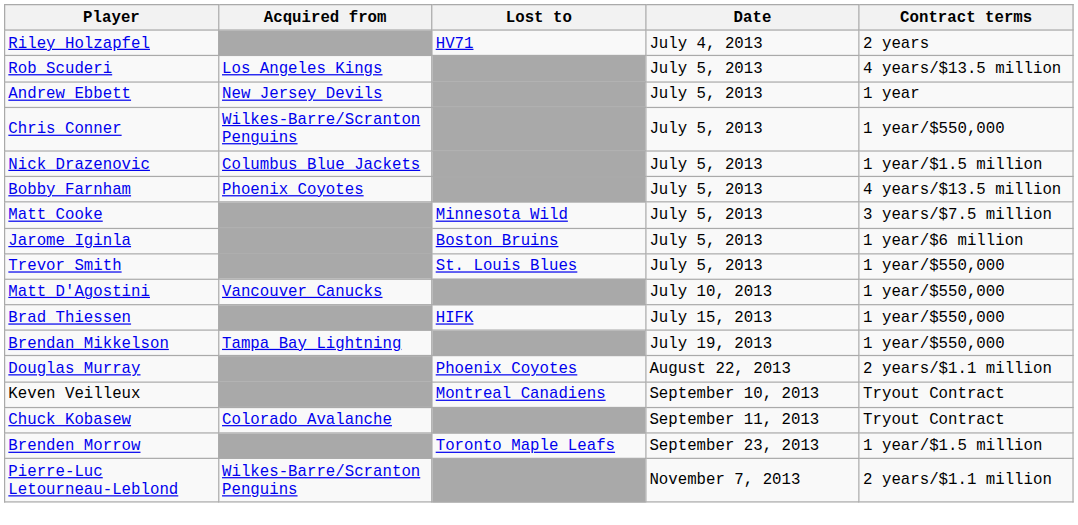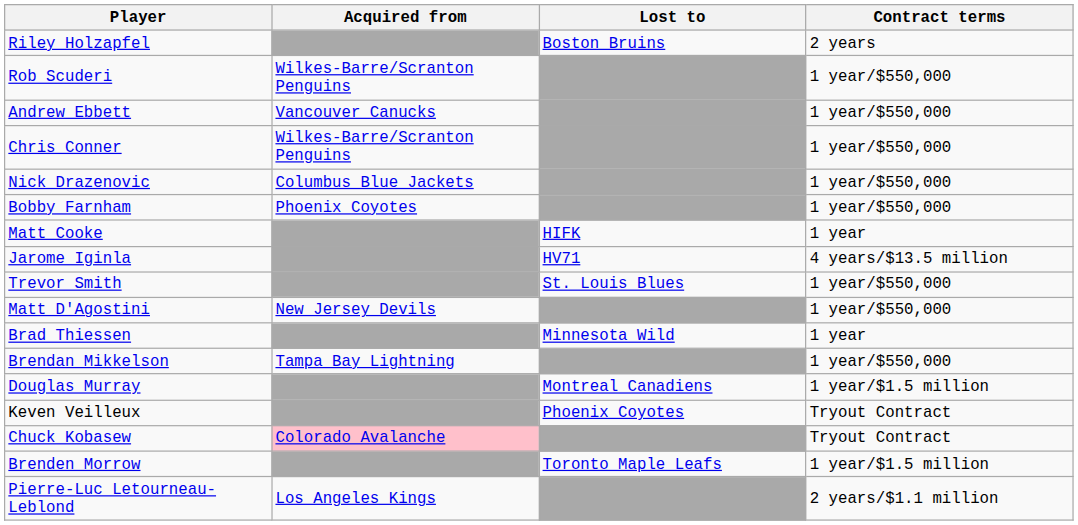 <table class="wikitable" style="width:100%;">
 <tr style="text-align:center; background:#ddd;">
 <th style="width:20%;">Player</th>
 <th style="width:20%;">Acquired from</th>
 <th style="width:20%;">Lost to</th>
-<th style="width:20%;">Date</th>
 <th style="width:20%;">Contract terms</th>
 </tr>
 <tr>
 <td><a href='#'>Riley Holzapfel</a></td>
 <td style="background:darkgray;"></td>
-<td><a href='#'>HV71</a></td>
-<td>July 4, 2013</td>
+<td><a href='#'>Boston Bruins</a></td>
 <td>2 years</td>
 </tr>
 <tr>
 <td><a href='#'>Rob Scuderi</a></td>
-<td><a href='#'>Los Angeles Kings</a></td>
+<td><a href='#'>Wilkes-Barre/Scranton Penguins</a></td>
 <td style="background:darkgray;"></td>
-<td>July 5, 2013</td>
-<td>4 years/$13.5 million</td>
+<td>1 year/$550,000</td>
 </tr>
 <tr>
 <td><a href='#'>Andrew Ebbett</a></td>
-<td><a href='#'>New Jersey Devils</a></td>
+<td><a href='#'>Vancouver Canucks</a></td>
 <td style="background:darkgray;"></td>
-<td>July 5, 2013</td>
-<td>1 year</td>
+<td>1 year/$550,000</td>
 </tr>
 <tr>
 <td><a href='#'>Chris Conner</a></td>
 <td><a href='#'>Wilkes-Barre/Scranton Penguins</a></td>
 <td style="background:darkgray;"></td>
-<td>July 5, 2013</td>
 <td>1 year/$550,000</td>
 </tr>
 <tr>
 <td><a href='#'>Nick Drazenovic</a></td>
 <td><a href='#'>Columbus Blue Jackets</a></td>
 <td style="background:darkgray;"></td>
-<td>July 5, 2013</td>
-<td>1 year/$1.5 million</td>
+<td>1 year/$550,000</td>
 </tr>
 <tr>
 <td><a href='#'>Bobby Farnham</a></td>
 <td><a href='#'>Phoenix Coyotes</a></td>
 <td style="background:darkgray;"></td>
-<td>July 5, 2013</td>
-<td>4 years/$13.5 million</td>
+<td>1 year/$550,000</td>
 </tr>
 <tr>
 <td><a href='#'>Matt Cooke</a></td>
 <td style="background:darkgray;"></td>
-<td><a href='#'>Minnesota Wild</a></td>
-<td>July 5, 2013</td>
-<td>3 years/$7.5 million</td>
+<td><a href='#'>HIFK</a></td>
+<td>1 year</td>
 </tr>
 <tr>
 <td><a href='#'>Jarome Iginla</a></td>
 <td style="background:darkgray;"></td>
-<td><a href='#'>Boston Bruins</a></td>
-<td>July 5, 2013</td>
-<td>1 year/$6 million</td>
+<td><a href='#'>HV71</a></td>
+<td>4 years/$13.5 million</td>
 </tr>
 <tr>
 <td><a href='#'>Trevor Smith</a></td>
 <td style="background:darkgray;"></td>
 <td><a href='#'>St. Louis Blues</a></td>
-<td>July 5, 2013</td>
 <td>1 year/$550,000</td>
 </tr>
 <tr>
 <td><a href='#'>Matt D'Agostini</a></td>
-<td><a href='#'>Vancouver Canucks</a></td>
+<td><a href='#'>New Jersey Devils</a></td>
 <td style="background:darkgray;"></td>
-<td>July 10, 2013</td>
 <td>1 year/$550,000</td>
 </tr>
 <tr>
 <td><a href='#'>Brad Thiessen</a></td>
 <td style="background:darkgray;"></td>
-<td><a href='#'>HIFK</a></td>
-<td>July 15, 2013</td>
-<td>1 year/$550,000</td>
+<td><a href='#'>Minnesota Wild</a></td>
+<td>1 year</td>
 </tr>
 <tr>
 <td><a href='#'>Brendan Mikkelson</a></td>
 <td><a href='#'>Tampa Bay Lightning</a></td>
 <td style="background:darkgray;"></td>
-<td>July 19, 2013</td>
 <td>1 year/$550,000</td>
 </tr>
 <tr>
 <td><a href='#'>Douglas Murray</a></td>
 <td style="background:darkgray;"></td>
-<td><a href='#'>Phoenix Coyotes</a></td>
-<td>August 22, 2013</td>
-<td>2 years/$1.1 million</td>
+<td><a href='#'>Montreal Canadiens</a></td>
+<td>1 year/$1.5 million</td>
 </tr>
 <tr>
 <td>Keven Veilleux</td>
 <td style="background:darkgray;"></td>
-<td><a href='#'>Montreal Canadiens</a></td>
-<td>September 10, 2013</td>
+<td><a href='#'>Phoenix Coyotes</a></td>
 <td>Tryout Contract</td>
 </tr>
 <tr>
 <td><a href='#'>Chuck Kobasew</a></td>
-<td><a href='#'>Colorado Avalanche</a></td>
+<td style="background: pink;"><a href='#'>Colorado Avalanche</a></td>
 <td bgcolor="darkgray"></td>
-<td>September 11, 2013</td>
 <td>Tryout Contract</td>
 </tr>
 <tr>
 <td><a href='#'>Brenden Morrow</a></td>
 <td style="background:darkgray;"></td>
 <td><a href='#'>Toronto Maple Leafs</a></td>
-<td>September 23, 2013</td>
 <td>1 year/$1.5 million</td>
 </tr>
 <tr>
 <td><a href='#'>Pierre-Luc Letourneau-Leblond</a></td>
-<td><a href='#'>Wilkes-Barre/Scranton Penguins</a></td>
+<td><a href='#'>Los Angeles Kings</a></td>
 <td style="background:darkgray;"></td>
-<td>November 7, 2013</td>
 <td>2 years/$1.1 million</td>
 </tr>
 </table>
